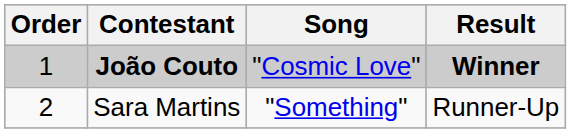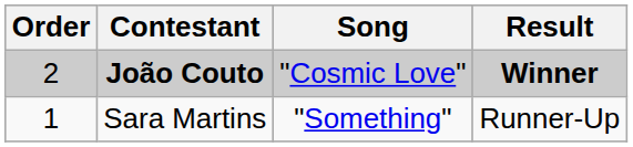 <table class="wikitable plainrowheaders" style="text-align:center;">
 <tr>
 <th>Order</th>
 <th>Contestant</th>
 <th>Song</th>
 <th>Result</th>
 </tr>
 <tr style="background:#ccc;">
-<td>1</td>
+<td>2</td>
 <td><strong>João Couto</strong></td>
 <td>"<a href='#'>Cosmic Love</a>"</td>
 <td><strong>Winner</strong></td>
 </tr>
 <tr>
-<td>2</td>
+<td>1</td>
 <td>Sara Martins</td>
 <td>"<a href='#'>Something</a>"</td>
 <td>Runner-Up</td>
 </tr>
 </table>
